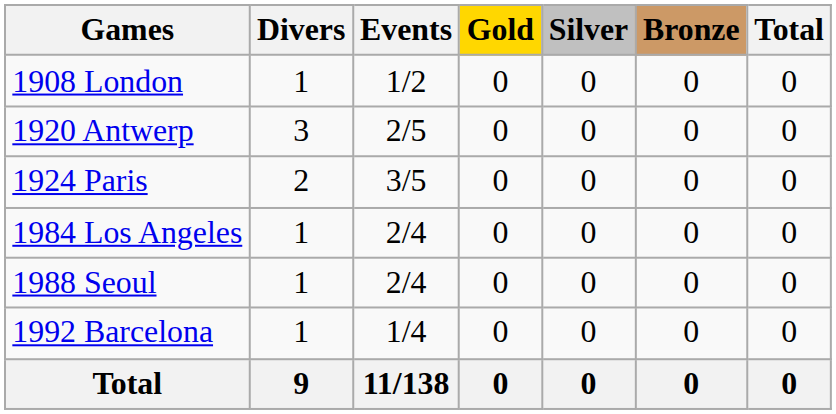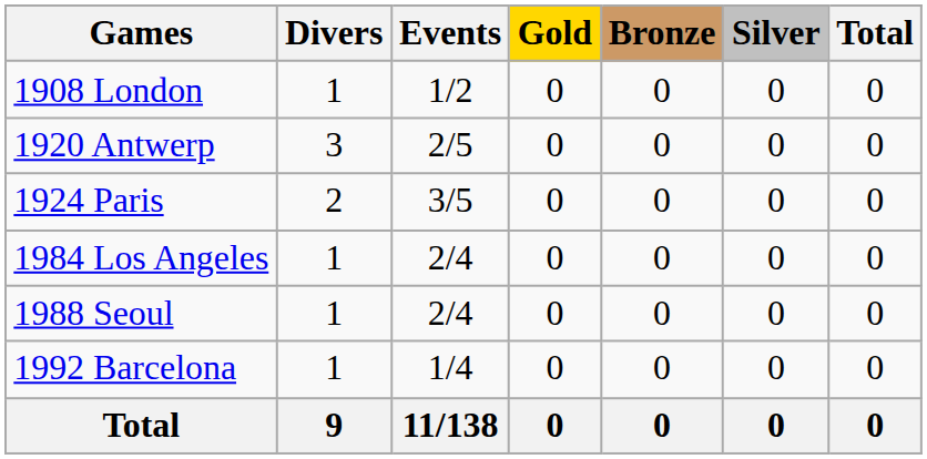 <table class="wikitable sortable" style="text-align:center">
 <tr>
 <th>Games</th>
 <th>Divers</th>
 <th>Events</th>
 <th style="background-color:gold;">Gold</th>
+<th style="background-color:#c96;">Bronze</th>
 <th style="background-color:silver;">Silver</th>
-<th style="background-color:#c96;">Bronze</th>
 <th>Total</th>
 </tr>
 <tr>
 <td align=left><a href='#'>1908 London</a></td>
 <td>1</td>
 <td>1/2</td>
 <td>0</td>
 <td>0</td>
 <td>0</td>
 <td>0</td>
 </tr>
 <tr>
 <td align=left><a href='#'>1920 Antwerp</a></td>
 <td>3</td>
 <td>2/5</td>
 <td>0</td>
 <td>0</td>
 <td>0</td>
 <td>0</td>
 </tr>
 <tr>
 <td align=left><a href='#'>1924 Paris</a></td>
 <td>2</td>
 <td>3/5</td>
 <td>0</td>
 <td>0</td>
 <td>0</td>
 <td>0</td>
 </tr>
 <tr>
 <td align=left><a href='#'>1984 Los Angeles</a></td>
 <td>1</td>
 <td>2/4</td>
 <td>0</td>
 <td>0</td>
 <td>0</td>
 <td>0</td>
 </tr>
 <tr>
 <td align=left><a href='#'>1988 Seoul</a></td>
 <td>1</td>
 <td>2/4</td>
 <td>0</td>
 <td>0</td>
 <td>0</td>
 <td>0</td>
 </tr>
 <tr>
 <td align=left><a href='#'>1992 Barcelona</a></td>
 <td>1</td>
 <td>1/4</td>
 <td>0</td>
 <td>0</td>
 <td>0</td>
 <td>0</td>
 </tr>
 <tr>
 <th>Total</th>
 <th>9</th>
 <th>11/138</th>
 <th>0</th>
 <th>0</th>
 <th>0</th>
 <th>0</th>
 </tr>
 </table>
